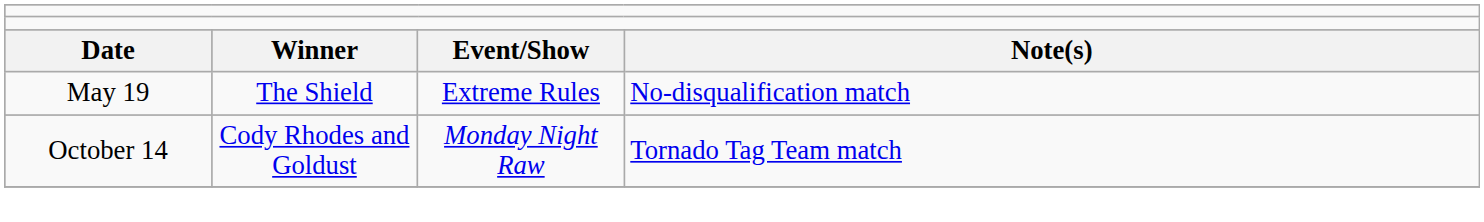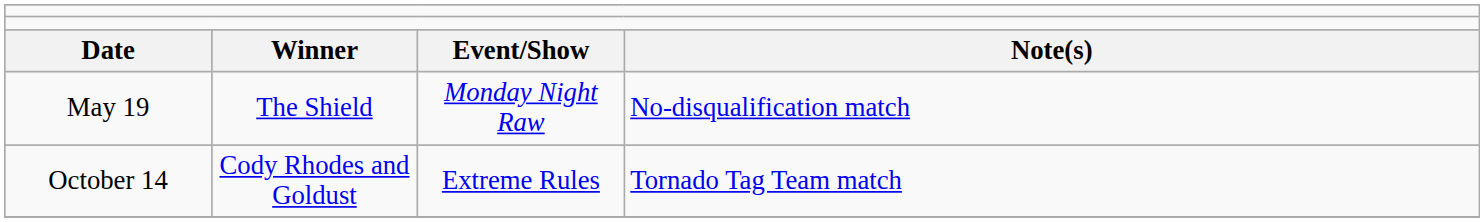 <table class="wikitable" style="text-align:center; width:100%;">
 <tr>
 <td colspan="5"></td>
 </tr>
 <tr>
 <td colspan="5"><strong></strong></td>
 </tr>
 <tr>
 <th width=14%>Date</th>
 <th width=14%>Winner</th>
 <th width=14%>Event/Show</th>
 <th width=58%>Note(s)</th>
 </tr>
 <tr>
 <td>May 19</td>
 <td><a href='#'>The Shield</a><br></td>
-<td><a href='#'>Extreme Rules</a></td>
+<td><em><a href='#'>Monday Night Raw</a></em></td>
 <td align=left><a href='#'>No-disqualification match</a></td>
 </tr>
 <tr>
 <td>October 14</td>
 <td><a href='#'>Cody Rhodes and Goldust</a></td>
-<td><em><a href='#'>Monday Night Raw</a></em></td>
+<td><a href='#'>Extreme Rules</a></td>
 <td align=left><a href='#'>Tornado Tag Team match</a></td>
 </tr>
 <tr>
 </tr>
 </table>
